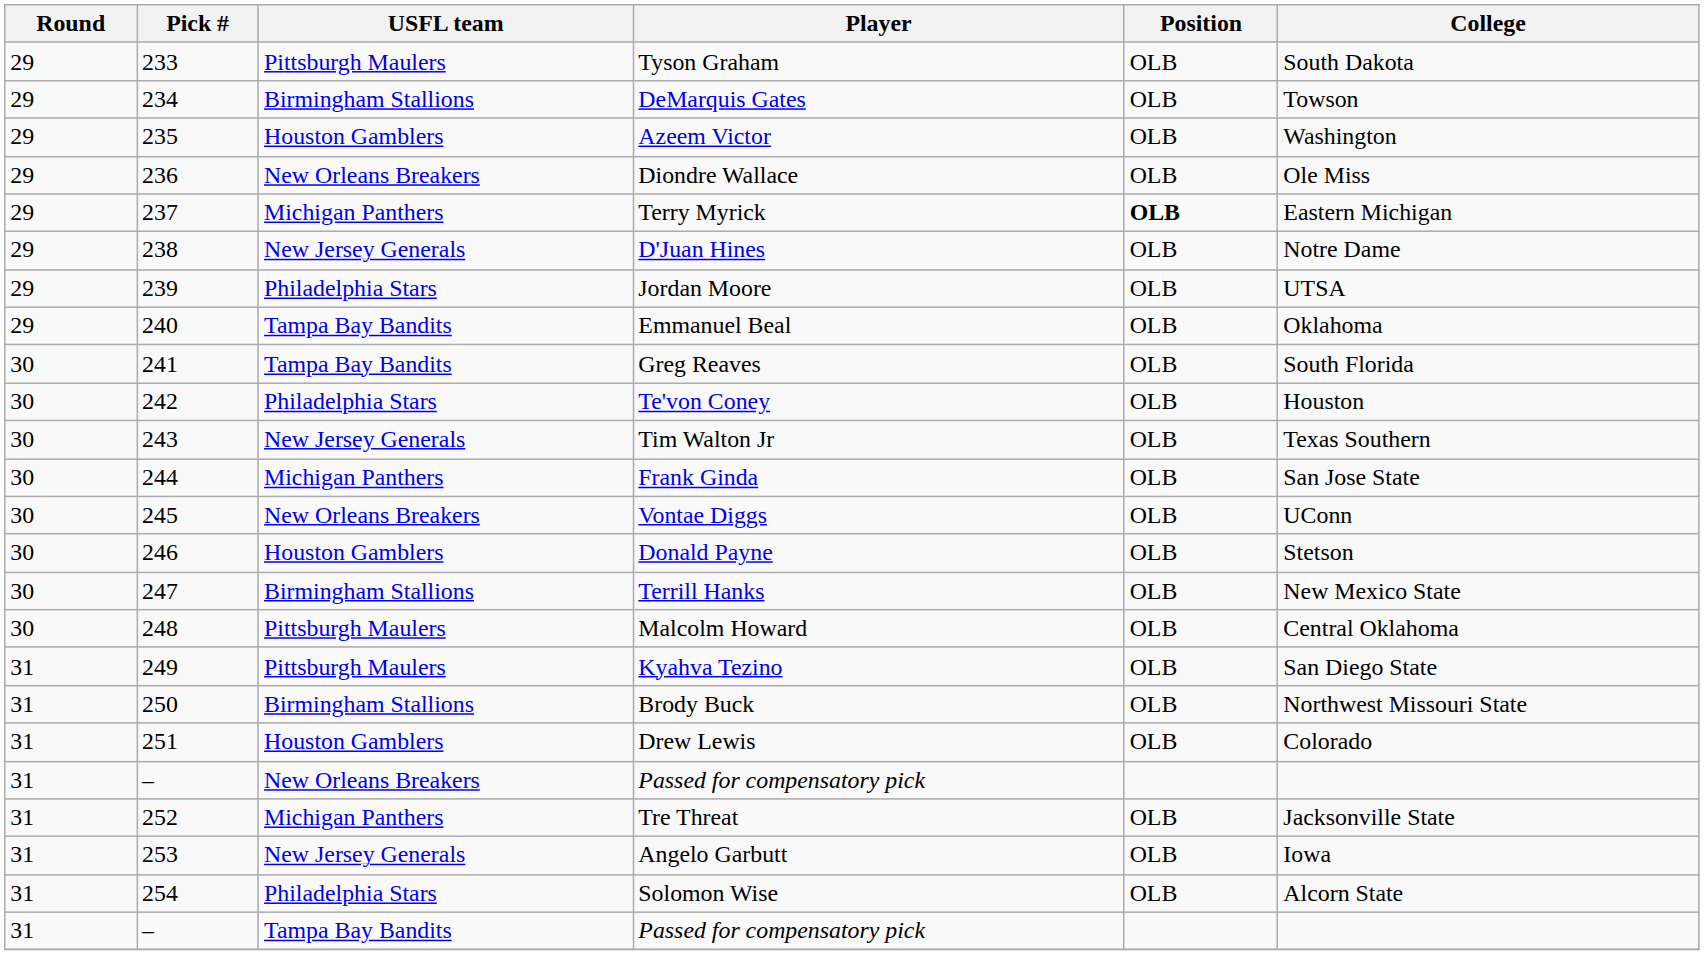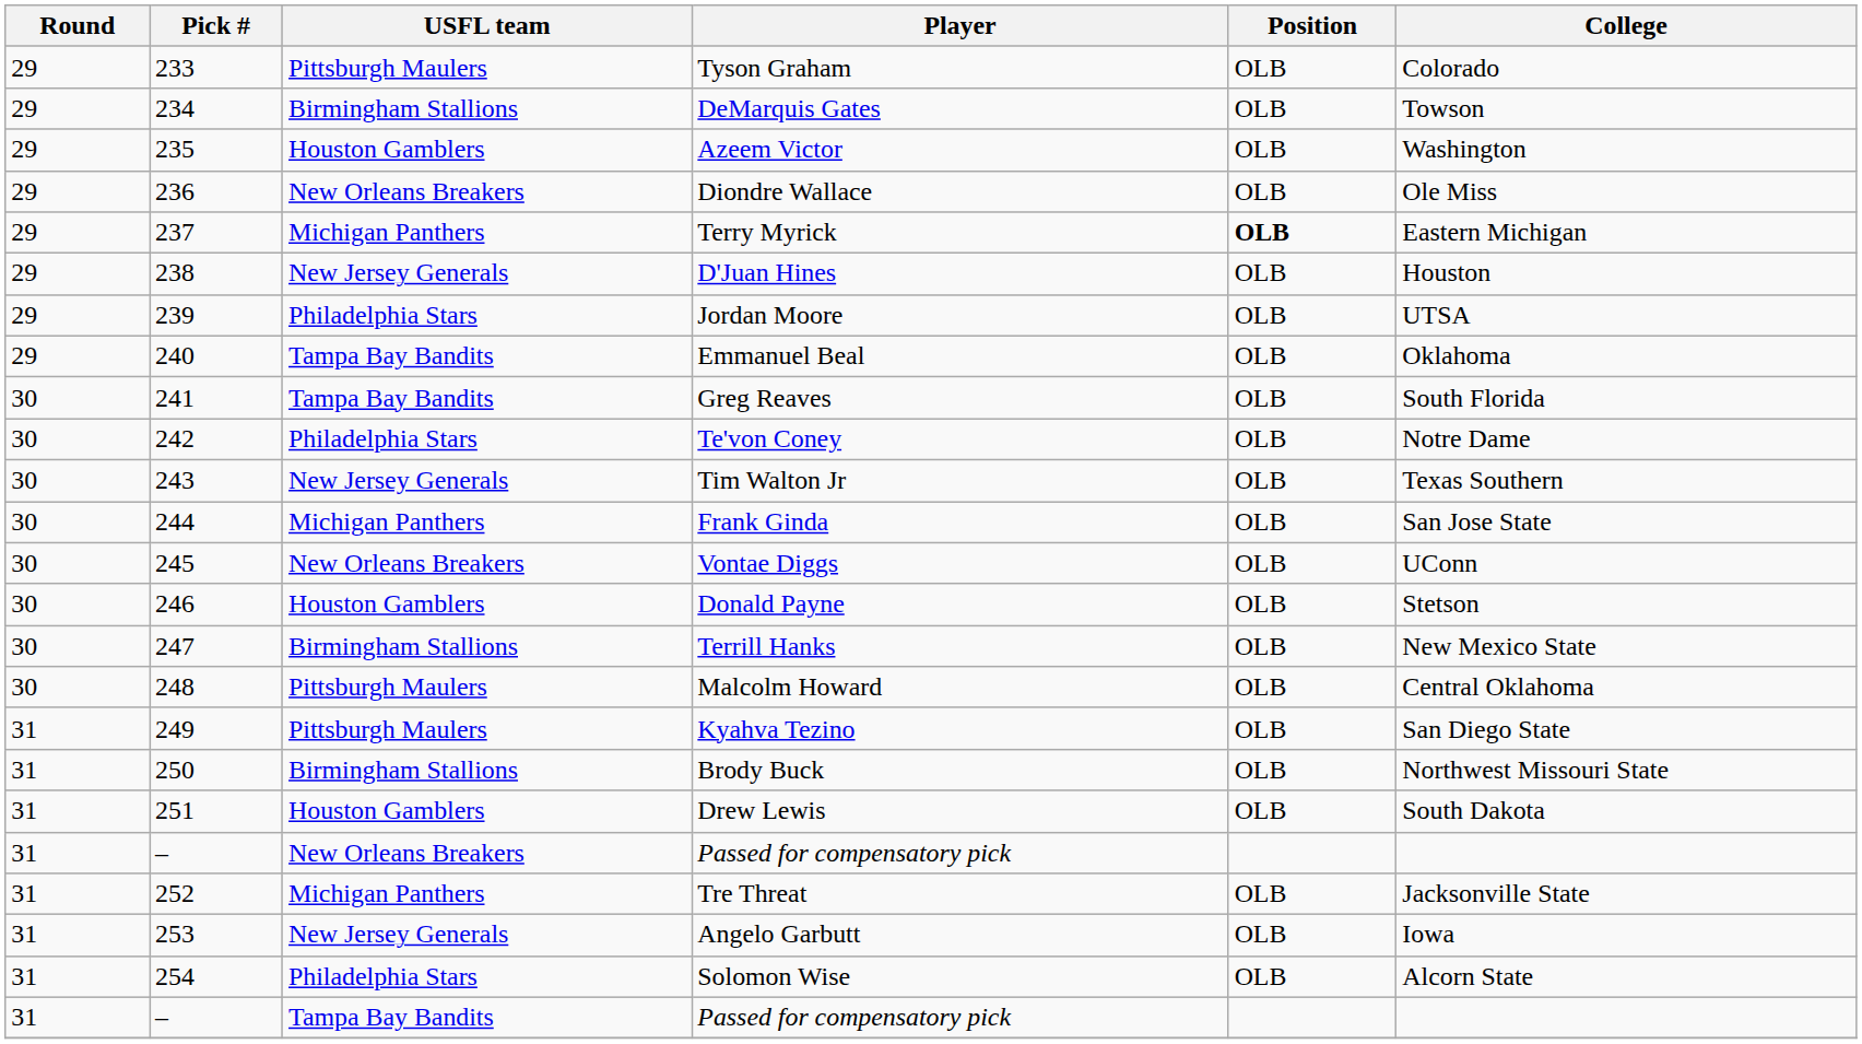 <table class="wikitable sortable sortable" style="width: 90%">
 <tr>
 <th>Round</th>
 <th>Pick #</th>
 <th>USFL team</th>
 <th>Player</th>
 <th>Position</th>
 <th>College</th>
 </tr>
 <tr>
 <td>29</td>
 <td>233</td>
 <td><a href='#'>Pittsburgh Maulers</a></td>
 <td>Tyson Graham</td>
 <td>OLB</td>
-<td>South Dakota</td>
+<td>Colorado</td>
 </tr>
 <tr>
 <td>29</td>
 <td>234</td>
 <td><a href='#'>Birmingham Stallions</a></td>
 <td><a href='#'>DeMarquis Gates</a></td>
 <td>OLB</td>
 <td>Towson</td>
 </tr>
 <tr>
 <td>29</td>
 <td>235</td>
 <td><a href='#'>Houston Gamblers</a></td>
 <td><a href='#'>Azeem Victor</a></td>
 <td>OLB</td>
 <td>Washington</td>
 </tr>
 <tr>
 <td>29</td>
 <td>236</td>
 <td><a href='#'>New Orleans Breakers</a></td>
 <td>Diondre Wallace</td>
 <td>OLB</td>
 <td>Ole Miss</td>
 </tr>
 <tr>
 <td>29</td>
 <td>237</td>
 <td><a href='#'>Michigan Panthers</a></td>
 <td>Terry Myrick</td>
 <td><strong>OLB</strong></td>
 <td>Eastern Michigan</td>
 </tr>
 <tr>
 <td>29</td>
 <td>238</td>
 <td><a href='#'>New Jersey Generals</a></td>
 <td><a href='#'>D'Juan Hines</a></td>
 <td>OLB</td>
-<td>Notre Dame</td>
+<td>Houston</td>
 </tr>
 <tr>
 <td>29</td>
 <td>239</td>
 <td><a href='#'>Philadelphia Stars</a></td>
 <td>Jordan Moore</td>
 <td>OLB</td>
 <td>UTSA</td>
 </tr>
 <tr>
 <td>29</td>
 <td>240</td>
 <td><a href='#'>Tampa Bay Bandits</a></td>
 <td>Emmanuel Beal</td>
 <td>OLB</td>
 <td>Oklahoma</td>
 </tr>
 <tr>
 <td>30</td>
 <td>241</td>
 <td><a href='#'>Tampa Bay Bandits</a></td>
 <td>Greg Reaves</td>
 <td>OLB</td>
 <td>South Florida</td>
 </tr>
 <tr>
 <td>30</td>
 <td>242</td>
 <td><a href='#'>Philadelphia Stars</a></td>
 <td><a href='#'>Te'von Coney</a></td>
 <td>OLB</td>
-<td>Houston</td>
+<td>Notre Dame</td>
 </tr>
 <tr>
 <td>30</td>
 <td>243</td>
 <td><a href='#'>New Jersey Generals</a></td>
 <td>Tim Walton Jr</td>
 <td>OLB</td>
 <td>Texas Southern</td>
 </tr>
 <tr>
 <td>30</td>
 <td>244</td>
 <td><a href='#'>Michigan Panthers</a></td>
 <td><a href='#'>Frank Ginda</a></td>
 <td>OLB</td>
 <td>San Jose State</td>
 </tr>
 <tr>
 <td>30</td>
 <td>245</td>
 <td><a href='#'>New Orleans Breakers</a></td>
 <td><a href='#'>Vontae Diggs</a></td>
 <td>OLB</td>
 <td>UConn</td>
 </tr>
 <tr>
 <td>30</td>
 <td>246</td>
 <td><a href='#'>Houston Gamblers</a></td>
 <td><a href='#'>Donald Payne</a></td>
 <td>OLB</td>
 <td>Stetson</td>
 </tr>
 <tr>
 <td>30</td>
 <td>247</td>
 <td><a href='#'>Birmingham Stallions</a></td>
 <td><a href='#'>Terrill Hanks</a></td>
 <td>OLB</td>
 <td>New Mexico State</td>
 </tr>
 <tr>
 <td>30</td>
 <td>248</td>
 <td><a href='#'>Pittsburgh Maulers</a></td>
 <td>Malcolm Howard</td>
 <td>OLB</td>
 <td>Central Oklahoma</td>
 </tr>
 <tr>
 <td>31</td>
 <td>249</td>
 <td><a href='#'>Pittsburgh Maulers</a></td>
 <td><a href='#'>Kyahva Tezino</a></td>
 <td>OLB</td>
 <td>San Diego State</td>
 </tr>
 <tr>
 <td>31</td>
 <td>250</td>
 <td><a href='#'>Birmingham Stallions</a></td>
 <td>Brody Buck</td>
 <td>OLB</td>
 <td>Northwest Missouri State</td>
 </tr>
 <tr>
 <td>31</td>
 <td>251</td>
 <td><a href='#'>Houston Gamblers</a></td>
 <td>Drew Lewis</td>
 <td>OLB</td>
-<td>Colorado</td>
+<td>South Dakota</td>
 </tr>
 <tr>
 <td>31</td>
 <td>–</td>
 <td><a href='#'>New Orleans Breakers</a></td>
 <td><em>Passed for compensatory pick</em></td>
 <td></td>
 <td></td>
 </tr>
 <tr>
 <td>31</td>
 <td>252</td>
 <td><a href='#'>Michigan Panthers</a></td>
 <td>Tre Threat</td>
 <td>OLB</td>
 <td>Jacksonville State</td>
 </tr>
 <tr>
 <td>31</td>
 <td>253</td>
 <td><a href='#'>New Jersey Generals</a></td>
 <td>Angelo Garbutt</td>
 <td>OLB</td>
 <td>Iowa</td>
 </tr>
 <tr>
 <td>31</td>
 <td>254</td>
 <td><a href='#'>Philadelphia Stars</a></td>
 <td>Solomon Wise</td>
 <td>OLB</td>
 <td>Alcorn State</td>
 </tr>
 <tr>
 <td>31</td>
 <td>–</td>
 <td><a href='#'>Tampa Bay Bandits</a></td>
 <td><em>Passed for compensatory pick</em></td>
 <td></td>
 <td></td>
 </tr>
 <tr>
 </tr>
 </table>
